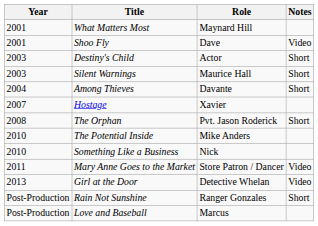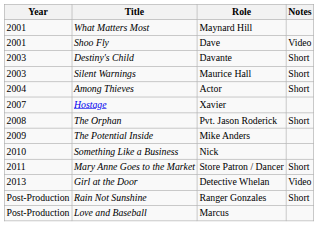 <table class="wikitable sortable">
 <tr>
 <th>Year</th>
 <th>Title</th>
 <th>Role</th>
 <th>Notes</th>
 </tr>
 <tr>
 <td>2001</td>
 <td><em>What Matters Most</em></td>
 <td>Maynard Hill</td>
 <td></td>
 </tr>
 <tr>
 <td>2001</td>
 <td><em>Shoo Fly</em></td>
 <td>Dave</td>
 <td>Video</td>
 </tr>
 <tr>
 <td>2003</td>
 <td><em>Destiny's Child</em></td>
-<td>Actor</td>
+<td>Davante</td>
 <td>Short</td>
 </tr>
 <tr>
 <td>2003</td>
 <td><em>Silent Warnings</em></td>
 <td>Maurice Hall</td>
 <td>Short</td>
 </tr>
 <tr>
 <td>2004</td>
 <td><em>Among Thieves</em></td>
-<td>Davante</td>
+<td>Actor</td>
 <td>Short</td>
 </tr>
 <tr>
 <td>2007</td>
 <td><em><a href='#'>Hostage</a></em></td>
 <td>Xavier</td>
 <td></td>
 </tr>
 <tr>
 <td>2008</td>
 <td><em>The Orphan</em></td>
 <td>Pvt. Jason Roderick</td>
 <td>Short</td>
 </tr>
 <tr>
-<td>2010</td>
+<td>2009</td>
 <td><em>The Potential Inside</em></td>
 <td>Mike Anders</td>
 <td></td>
 </tr>
 <tr>
 <td>2010</td>
 <td><em>Something Like a Business</em></td>
 <td>Nick</td>
 <td></td>
 </tr>
 <tr>
 <td>2011</td>
 <td><em>Mary Anne Goes to the Market</em></td>
 <td>Store Patron / Dancer</td>
-<td>Video</td>
+<td>Short</td>
 </tr>
 <tr>
 <td>2013</td>
 <td><em>Girl at the Door</em></td>
 <td>Detective Whelan</td>
 <td>Video</td>
 </tr>
 <tr>
 <td>Post-Production</td>
 <td><em>Rain Not Sunshine</em></td>
 <td>Ranger Gonzales</td>
 <td>Short</td>
 </tr>
 <tr>
 <td>Post-Production</td>
 <td><em>Love and Baseball</em></td>
 <td>Marcus</td>
 <td></td>
 </tr>
 </table>
